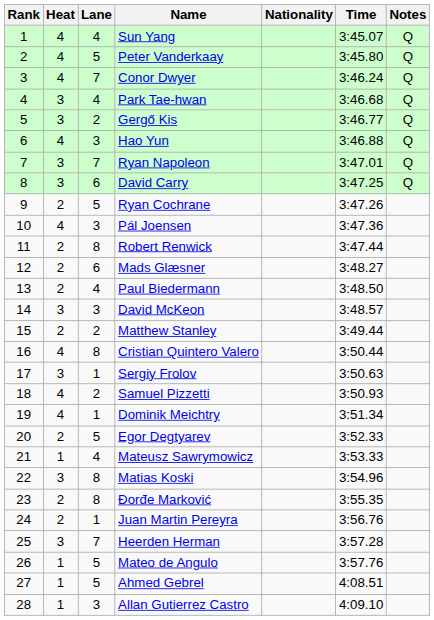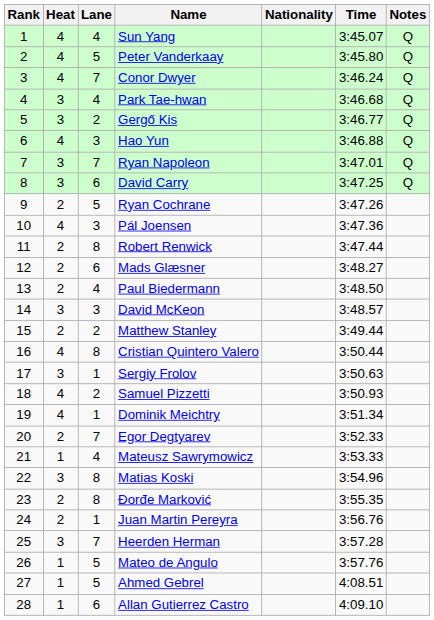 <table class="wikitable sortable" style="text-align:center">
 <tr>
 <th>Rank</th>
 <th>Heat</th>
 <th>Lane</th>
 <th>Name</th>
 <th>Nationality</th>
 <th>Time</th>
 <th>Notes</th>
 </tr>
 <tr bgcolor=ccffcc>
 <td>1</td>
 <td>4</td>
 <td>4</td>
 <td align=left><a href='#'>Sun Yang</a></td>
 <td align=left></td>
 <td>3:45.07</td>
 <td>Q</td>
 </tr>
 <tr bgcolor=ccffcc>
 <td>2</td>
 <td>4</td>
 <td>5</td>
 <td align=left><a href='#'>Peter Vanderkaay</a></td>
 <td align=left></td>
 <td>3:45.80</td>
 <td>Q</td>
 </tr>
 <tr bgcolor=ccffcc>
 <td>3</td>
 <td>4</td>
 <td>7</td>
 <td align=left><a href='#'>Conor Dwyer</a></td>
 <td align=left></td>
 <td>3:46.24</td>
 <td>Q</td>
 </tr>
 <tr bgcolor=ccffcc>
 <td>4</td>
 <td>3</td>
 <td>4</td>
 <td align=left><a href='#'>Park Tae-hwan</a></td>
 <td align=left></td>
 <td>3:46.68</td>
 <td>Q</td>
 </tr>
 <tr bgcolor=ccffcc>
 <td>5</td>
 <td>3</td>
 <td>2</td>
 <td align=left><a href='#'>Gergő Kis</a></td>
 <td align=left></td>
 <td>3:46.77</td>
 <td>Q</td>
 </tr>
 <tr bgcolor=ccffcc>
 <td>6</td>
 <td>4</td>
 <td>3</td>
 <td align=left><a href='#'>Hao Yun</a></td>
 <td align=left></td>
 <td>3:46.88</td>
 <td>Q</td>
 </tr>
 <tr bgcolor=ccffcc>
 <td>7</td>
 <td>3</td>
 <td>7</td>
 <td align=left><a href='#'>Ryan Napoleon</a></td>
 <td align=left></td>
 <td>3:47.01</td>
 <td>Q</td>
 </tr>
 <tr bgcolor=ccffcc>
 <td>8</td>
 <td>3</td>
 <td>6</td>
 <td align=left><a href='#'>David Carry</a></td>
 <td align=left></td>
 <td>3:47.25</td>
 <td>Q</td>
 </tr>
 <tr>
 <td>9</td>
 <td>2</td>
 <td>5</td>
 <td align=left><a href='#'>Ryan Cochrane</a></td>
 <td align=left></td>
 <td>3:47.26</td>
 <td></td>
 </tr>
 <tr>
 <td>10</td>
 <td>4</td>
 <td>3</td>
 <td align=left><a href='#'>Pál Joensen</a></td>
 <td align=left></td>
 <td>3:47.36</td>
 <td></td>
 </tr>
 <tr>
 <td>11</td>
 <td>2</td>
 <td>8</td>
 <td align=left><a href='#'>Robert Renwick</a></td>
 <td align=left></td>
 <td>3:47.44</td>
 <td></td>
 </tr>
 <tr>
 <td>12</td>
 <td>2</td>
 <td>6</td>
 <td align=left><a href='#'>Mads Glæsner</a></td>
 <td align=left></td>
 <td>3:48.27</td>
 <td></td>
 </tr>
 <tr>
 <td>13</td>
 <td>2</td>
 <td>4</td>
 <td align=left><a href='#'>Paul Biedermann</a></td>
 <td align=left></td>
 <td>3:48.50</td>
 <td></td>
 </tr>
 <tr>
 <td>14</td>
 <td>3</td>
 <td>3</td>
 <td align=left><a href='#'>David McKeon</a></td>
 <td align=left></td>
 <td>3:48.57</td>
 <td></td>
 </tr>
 <tr>
 <td>15</td>
 <td>2</td>
 <td>2</td>
 <td align=left><a href='#'>Matthew Stanley</a></td>
 <td align=left></td>
 <td>3:49.44</td>
 <td></td>
 </tr>
 <tr>
 <td>16</td>
 <td>4</td>
 <td>8</td>
 <td align=left><a href='#'>Cristian Quintero Valero</a></td>
 <td align=left></td>
 <td>3:50.44</td>
 <td></td>
 </tr>
 <tr>
 <td>17</td>
 <td>3</td>
 <td>1</td>
 <td align=left><a href='#'>Sergiy Frolov</a></td>
 <td align=left></td>
 <td>3:50.63</td>
 <td></td>
 </tr>
 <tr>
 <td>18</td>
 <td>4</td>
 <td>2</td>
 <td align=left><a href='#'>Samuel Pizzetti</a></td>
 <td align=left></td>
 <td>3:50.93</td>
 <td></td>
 </tr>
 <tr>
 <td>19</td>
 <td>4</td>
 <td>1</td>
 <td align=left><a href='#'>Dominik Meichtry</a></td>
 <td align=left></td>
 <td>3:51.34</td>
 <td></td>
 </tr>
 <tr>
 <td>20</td>
 <td>2</td>
-<td>5</td>
+<td>7</td>
 <td align=left><a href='#'>Egor Degtyarev</a></td>
 <td align=left></td>
 <td>3:52.33</td>
 <td></td>
 </tr>
 <tr>
 <td>21</td>
 <td>1</td>
 <td>4</td>
 <td align=left><a href='#'>Mateusz Sawrymowicz</a></td>
 <td align=left></td>
 <td>3:53.33</td>
 <td></td>
 </tr>
 <tr>
 <td>22</td>
 <td>3</td>
 <td>8</td>
 <td align=left><a href='#'>Matias Koski</a></td>
 <td align=left></td>
 <td>3:54.96</td>
 <td></td>
 </tr>
 <tr>
 <td>23</td>
 <td>2</td>
 <td>8</td>
 <td align=left><a href='#'>Đorđe Marković</a></td>
 <td align=left></td>
 <td>3:55.35</td>
 <td></td>
 </tr>
 <tr>
 <td>24</td>
 <td>2</td>
 <td>1</td>
 <td align=left><a href='#'>Juan Martin Pereyra</a></td>
 <td align=left></td>
 <td>3:56.76</td>
 <td></td>
 </tr>
 <tr>
 <td>25</td>
 <td>3</td>
 <td>7</td>
 <td align=left><a href='#'>Heerden Herman</a></td>
 <td align=left></td>
 <td>3:57.28</td>
 <td></td>
 </tr>
 <tr>
 <td>26</td>
 <td>1</td>
 <td>5</td>
 <td align=left><a href='#'>Mateo de Angulo</a></td>
 <td align=left></td>
 <td>3:57.76</td>
 <td></td>
 </tr>
 <tr>
 <td>27</td>
 <td>1</td>
 <td>5</td>
 <td align=left><a href='#'>Ahmed Gebrel</a></td>
 <td align=left></td>
 <td>4:08.51</td>
 <td></td>
 </tr>
 <tr>
 <td>28</td>
 <td>1</td>
-<td>3</td>
+<td>6</td>
 <td align=left><a href='#'>Allan Gutierrez Castro</a></td>
 <td align=left></td>
 <td>4:09.10</td>
 <td></td>
 </tr>
 </table>
